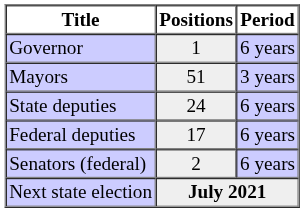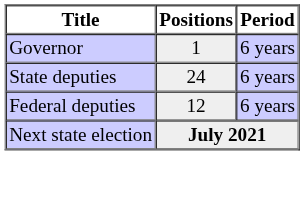 <table align="right" border="1" cellpadding="2" cellspacing="0" style="margin-left:15px;margin-bottom:10px">
 <tr>
 <th>Title</th>
 <th>Positions</th>
 <th>Period</th>
 </tr>
 <tr>
 <td bgcolor=#CCCCFF>Governor</td>
 <td bgcolor=#EFEFEF align="center">1</td>
 <td bgcolor=#CCCCFF>6 years</td>
 </tr>
 <tr>
-<td bgcolor=#CCCCFF>Mayors</td>
-<td bgcolor=#EFEFEF align="center">51</td>
-<td bgcolor=#CCCCFF>3 years</td>
-</tr>
-<tr>
 <td bgcolor=#CCCCFF>State deputies</td>
 <td bgcolor=#EFEFEF align="center">24</td>
 <td bgcolor=#CCCCFF>6 years</td>
 </tr>
 <tr>
 <td bgcolor=#CCCCFF>Federal deputies</td>
-<td bgcolor=#EFEFEF align="center">17</td>
-<td bgcolor=#CCCCFF>6 years</td>
-</tr>
-<tr>
-<td bgcolor=#CCCCFF>Senators (federal)</td>
-<td bgcolor=#EFEFEF align="center">2</td>
+<td bgcolor=#EFEFEF align="center">12</td>
 <td bgcolor=#CCCCFF>6 years</td>
 </tr>
 <tr>
 <td bgcolor=#CCCCFF>Next state election</td>
 <td colspan=2 bgcolor="#EFEFEF" align="center"><strong>July 2021</strong></td>
 </tr>
 <tr>
 </tr>
 </table>
